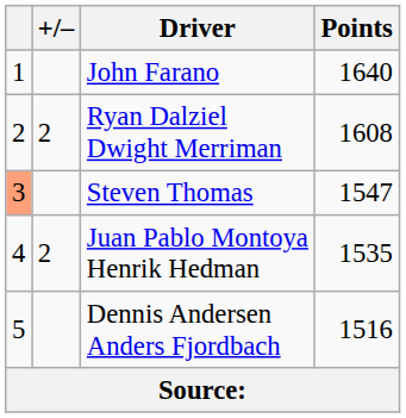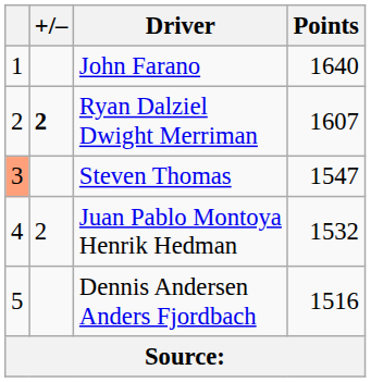 <table class="wikitable" style="font-size: 95%;">
 <tr>
 <th scope="col"></th>
 <th scope="col">+/–</th>
 <th scope="col">Driver</th>
 <th scope="col">Points</th>
 </tr>
 <tr>
 <td align=center>1</td>
 <td align="left"></td>
 <td> <a href='#'>John Farano</a></td>
 <td align=right>1640</td>
 </tr>
 <tr>
 <td align=center>2</td>
-<td align="left"> 2</td>
+<td align="left"><strong> 2</strong></td>
 <td> <a href='#'>Ryan Dalziel</a><br> <a href='#'>Dwight Merriman</a></td>
-<td align=right>1608</td>
+<td align=right>1607</td>
 </tr>
 <tr>
 <td align=center style="background: lightsalmon;">3</td>
 <td align="left"></td>
 <td> <a href='#'>Steven Thomas</a></td>
 <td align=right>1547</td>
 </tr>
 <tr>
 <td align=center>4</td>
 <td align="left"> 2</td>
 <td> <a href='#'>Juan Pablo Montoya</a><br> Henrik Hedman</td>
-<td align=right>1535</td>
+<td align=right>1532</td>
 </tr>
 <tr>
 <td align=center>5</td>
 <td align="left"></td>
 <td> Dennis Andersen<br> <a href='#'>Anders Fjordbach</a></td>
 <td align=right>1516</td>
 </tr>
 <tr>
 <th colspan=5>Source:</th>
 </tr>
 </table>
